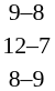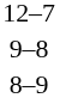 <table style="text-align:center">
 <tr>
 <th width=200></th>
 <th width=100></th>
 <th width=200></th>
 </tr>
 <tr>
 <td align=right><strong></strong></td>
-<td>9–8</td>
+<td>12–7</td>
 <td align=left></td>
 </tr>
 <tr>
 <td align=right><strong></strong></td>
-<td>12–7</td>
+<td>9–8</td>
 <td align=left></td>
 </tr>
 <tr>
 <td align=right></td>
 <td>8–9</td>
 <td align=left><strong></strong></td>
 </tr>
 </table>
